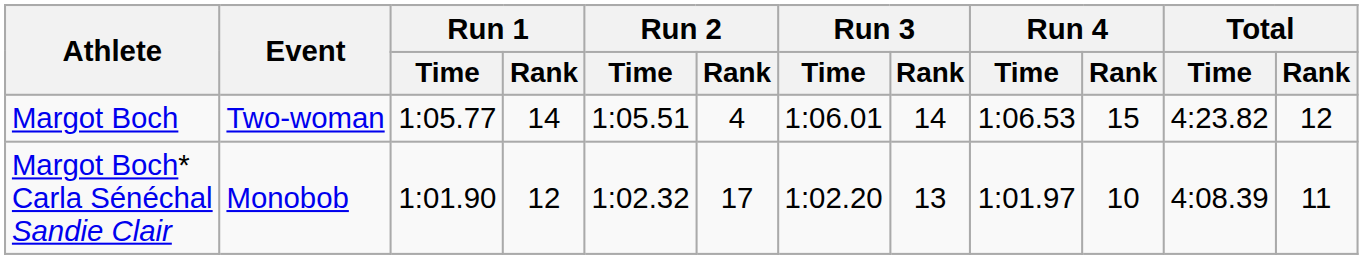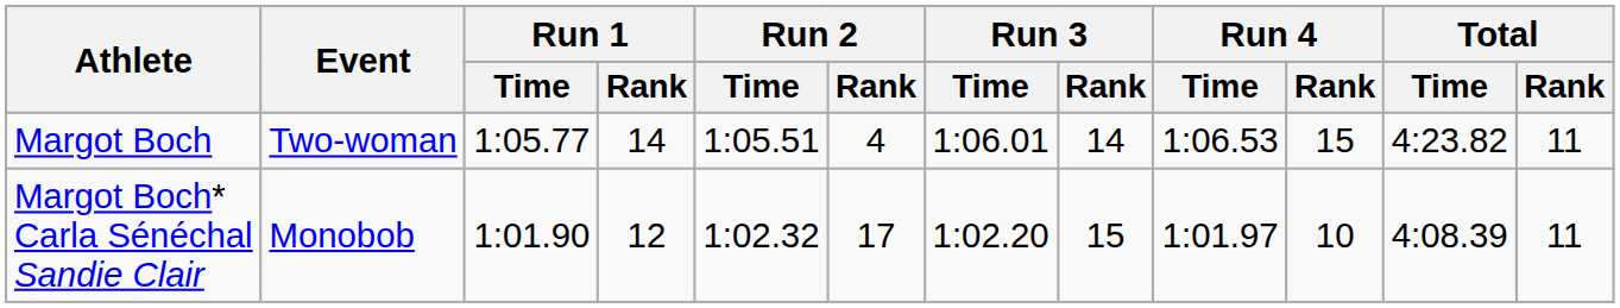 <table class="wikitable" style="font-size:90%">
 <tr>
 <th rowspan="2">Athlete</th>
 <th rowspan="2">Event</th>
 <th colspan="2">Run 1</th>
 <th colspan="2">Run 2</th>
 <th colspan="2">Run 3</th>
 <th colspan="2">Run 4</th>
 <th colspan="2">Total</th>
 </tr>
 <tr style="font-size:95%">
 <th>Time</th>
 <th>Rank</th>
 <th>Time</th>
 <th>Rank</th>
 <th>Time</th>
 <th>Rank</th>
 <th>Time</th>
 <th>Rank</th>
 <th>Time</th>
 <th>Rank</th>
 </tr>
 <tr align=center>
 <td align=left><a href='#'>Margot Boch</a></td>
 <td align=left rowspan=1><a href='#'>Two-woman</a></td>
 <td>1:05.77</td>
 <td>14</td>
 <td>1:05.51</td>
 <td>4</td>
 <td>1:06.01</td>
 <td>14</td>
 <td>1:06.53</td>
 <td>15</td>
 <td>4:23.82</td>
-<td>12</td>
+<td>11</td>
 </tr>
 <tr align=center>
 <td align=left><a href='#'>Margot Boch</a>*<br><a href='#'>Carla Sénéchal</a><br><em><a href='#'>Sandie Clair</a></em></td>
 <td align=left rowspan=1><a href='#'>Monobob</a></td>
 <td>1:01.90</td>
 <td>12</td>
 <td>1:02.32</td>
 <td>17</td>
 <td>1:02.20</td>
-<td>13</td>
+<td>15</td>
 <td>1:01.97</td>
 <td>10</td>
 <td>4:08.39</td>
 <td>11</td>
 </tr>
 </table>
